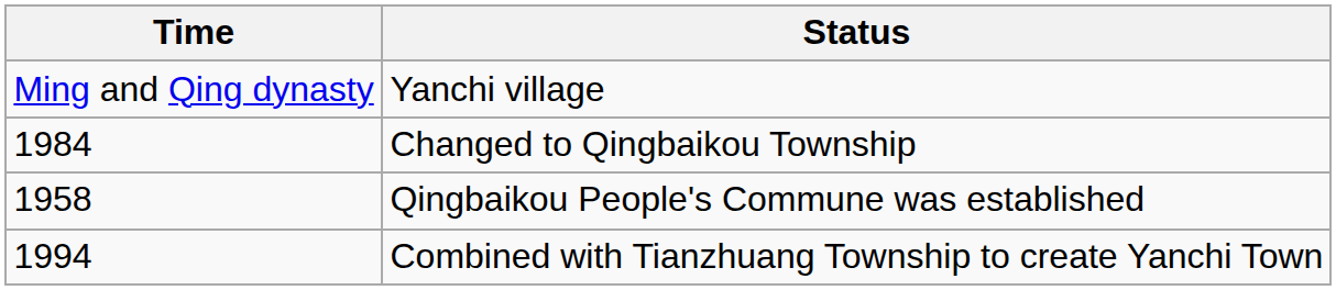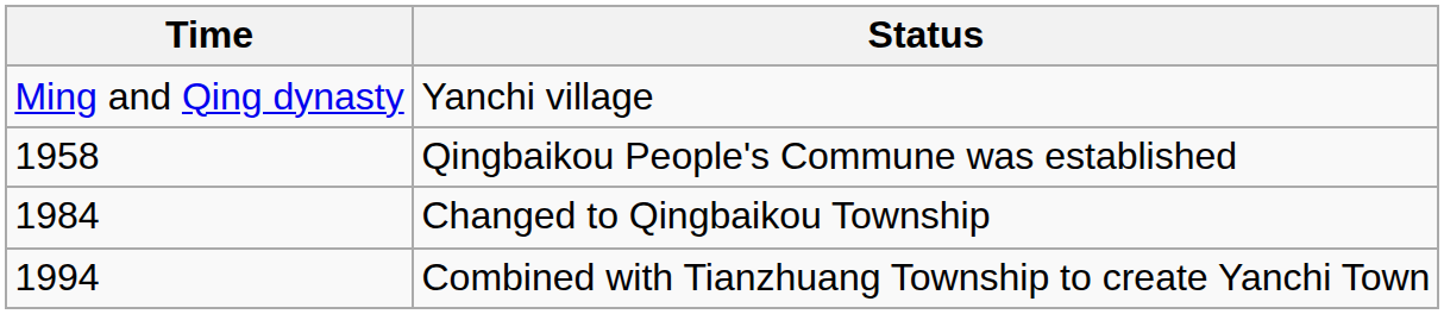 <table class="wikitable">
 <tr>
 <th>Time</th>
 <th>Status</th>
 </tr>
 <tr>
 <td><a href='#'>Ming</a> and <a href='#'>Qing dynasty</a></td>
 <td>Yanchi village</td>
 </tr>
 <tr>
+<td>1958</td>
+<td>Qingbaikou People's Commune was established</td>
+</tr>
+<tr>
 <td>1984</td>
 <td>Changed to Qingbaikou Township</td>
-</tr>
-<tr>
-<td>1958</td>
-<td>Qingbaikou People's Commune was established</td>
 </tr>
 <tr>
 <td>1994</td>
 <td>Combined with Tianzhuang Township to create Yanchi Town</td>
 </tr>
 </table>
